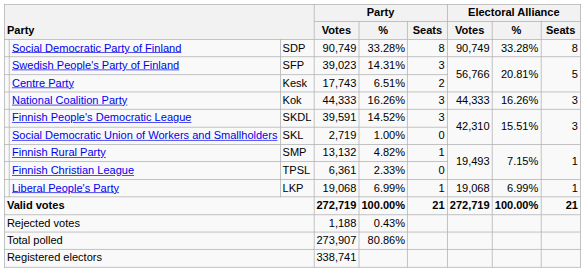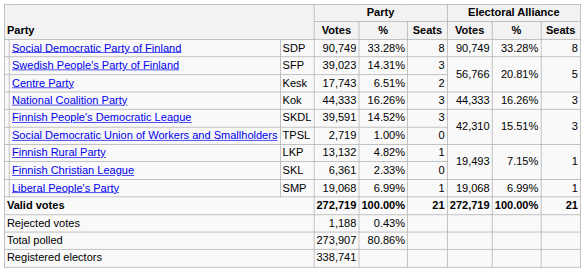 <table class="wikitable" border="1" style="text-align:right;">
 <tr>
 <th style="text-align:left;" valign=bottom rowspan=2 colspan=3>Party</th>
 <th colspan=3>Party</th>
 <th colspan=3>Electoral Alliance</th>
 </tr>
 <tr>
 <th align=center valign=bottom width="50">Votes</th>
 <th align=center valign=bottom width="50">%</th>
 <th align=center valign=bottom width="50">Seats</th>
 <th align=center valign=bottom width="50">Votes</th>
 <th align=center valign=bottom width="50">%</th>
 <th align=center valign=bottom width="50">Seats</th>
 </tr>
 <tr>
 <td></td>
 <td align=left style="white-space: nowrap;"><a href='#'>Social Democratic Party of Finland</a></td>
 <td align=left>SDP</td>
 <td>90,749</td>
 <td>33.28%</td>
 <td>8</td>
 <td>90,749</td>
 <td>33.28%</td>
 <td>8</td>
 </tr>
 <tr>
 <td></td>
 <td align=left><a href='#'>Swedish People's Party of Finland</a></td>
 <td align=left>SFP</td>
 <td>39,023</td>
 <td>14.31%</td>
 <td>3</td>
 <td rowspan=2>56,766</td>
 <td rowspan=2>20.81%</td>
 <td rowspan=2>5</td>
 </tr>
 <tr>
 <td></td>
 <td align=left><a href='#'>Centre Party</a></td>
 <td align=left>Kesk</td>
 <td>17,743</td>
 <td>6.51%</td>
 <td>2</td>
 </tr>
 <tr>
 <td></td>
 <td align=left><a href='#'>National Coalition Party</a></td>
 <td align=left>Kok</td>
 <td>44,333</td>
 <td>16.26%</td>
 <td>3</td>
 <td>44,333</td>
 <td>16.26%</td>
 <td>3</td>
 </tr>
 <tr>
 <td></td>
 <td align=left><a href='#'>Finnish People's Democratic League</a></td>
 <td align=left>SKDL</td>
 <td>39,591</td>
 <td>14.52%</td>
 <td>3</td>
 <td rowspan=2>42,310</td>
 <td rowspan=2>15.51%</td>
 <td rowspan=2>3</td>
 </tr>
 <tr>
 <td></td>
 <td align=left><a href='#'>Social Democratic Union of Workers and Smallholders</a></td>
-<td align=left>SKL</td>
+<td align=left>TPSL</td>
 <td>2,719</td>
 <td>1.00%</td>
 <td>0</td>
 </tr>
 <tr>
 <td></td>
 <td align=left><a href='#'>Finnish Rural Party</a></td>
-<td align=left>SMP</td>
+<td align=left>LKP</td>
 <td>13,132</td>
 <td>4.82%</td>
 <td>1</td>
 <td rowspan=2>19,493</td>
 <td rowspan=2>7.15%</td>
 <td rowspan=2>1</td>
 </tr>
 <tr>
 <td></td>
 <td align=left><a href='#'>Finnish Christian League</a></td>
-<td align=left>TPSL</td>
+<td align=left>SKL</td>
 <td>6,361</td>
 <td>2.33%</td>
 <td>0</td>
 </tr>
 <tr>
 <td></td>
 <td align=left><a href='#'>Liberal People's Party</a></td>
-<td align=left>LKP</td>
+<td align=left>SMP</td>
 <td>19,068</td>
 <td>6.99%</td>
 <td>1</td>
 <td>19,068</td>
 <td>6.99%</td>
 <td>1</td>
 </tr>
 <tr style="font-weight:bold">
 <td align=left colspan=3>Valid votes</td>
 <td>272,719</td>
 <td>100.00%</td>
 <td>21</td>
 <td>272,719</td>
 <td>100.00%</td>
 <td>21</td>
 </tr>
 <tr>
 <td align=left colspan=3>Rejected votes</td>
 <td>1,188</td>
 <td>0.43%</td>
 <td></td>
 <td></td>
 <td></td>
 <td></td>
 </tr>
 <tr>
 <td align=left colspan=3>Total polled</td>
 <td>273,907</td>
 <td>80.86%</td>
 <td></td>
 <td></td>
 <td></td>
 <td></td>
 </tr>
 <tr>
 <td align=left colspan=3>Registered electors</td>
 <td>338,741</td>
 <td></td>
 <td></td>
 <td></td>
 <td></td>
 <td></td>
 </tr>
 </table>
